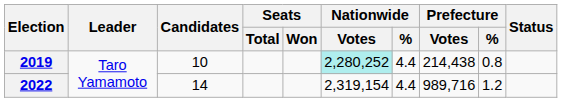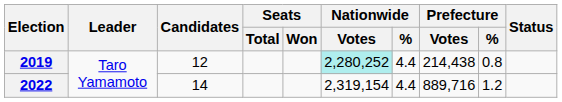 <table class="wikitable sortable">
 <tr>
 <th rowspan=2>Election</th>
 <th rowspan=2>Leader</th>
 <th rowspan=2>Candidates</th>
 <th colspan=2>Seats</th>
 <th colspan=2>Nationwide</th>
 <th colspan=2>Prefecture</th>
 <th rowspan=2>Status</th>
 </tr>
 <tr>
 <th>Total</th>
 <th>Won</th>
 <th>Votes</th>
 <th>%</th>
 <th>Votes</th>
 <th>%</th>
 </tr>
 <tr style="text-align:center;">
 <th><a href='#'>2019</a></th>
 <td rowspan="2"><a href='#'>Taro Yamamoto</a></td>
-<td>10</td>
+<td>12</td>
 <td></td>
 <td></td>
 <td style="background: paleturquoise;">2,280,252</td>
 <td>4.4</td>
 <td>214,438</td>
 <td>0.8</td>
 <td></td>
 </tr>
 <tr style="text-align:center;">
 <th><a href='#'>2022</a></th>
 <td>14</td>
 <td></td>
 <td></td>
 <td>2,319,154</td>
 <td>4.4</td>
-<td>989,716</td>
+<td>889,716</td>
 <td>1.2</td>
 <td></td>
 </tr>
 </table>
